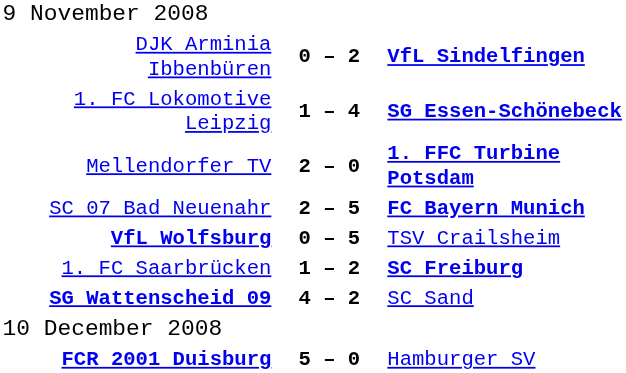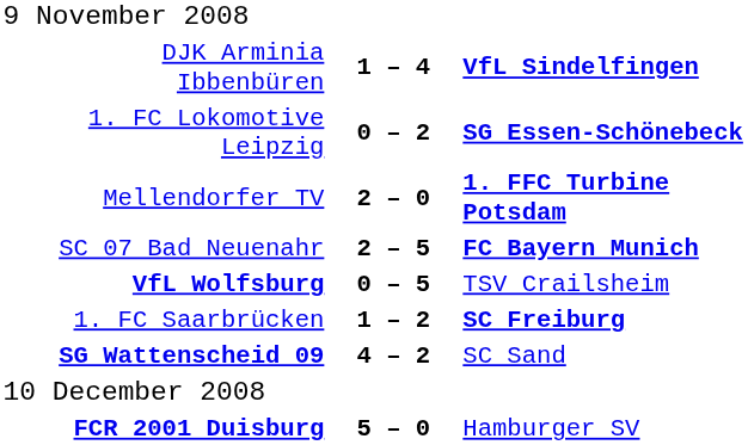 <table width=100% cellspacing=1>
 <tr>
 <th width=25%></th>
 <th width=10%></th>
 <th width=25%></th>
 <th></th>
 </tr>
 <tr>
 <td>9 November 2008</td>
 </tr>
 <tr style=font-size:90%>
 <td align=right><a href='#'>DJK Arminia Ibbenbüren</a></td>
-<td align=center><strong>0 – 2</strong></td>
+<td align=center><strong>1 – 4</strong></td>
 <td><strong><a href='#'>VfL Sindelfingen</a></strong></td>
 </tr>
 <tr style=font-size:90%>
 <td align=right><a href='#'>1. FC Lokomotive Leipzig</a></td>
-<td align=center><strong>1 – 4</strong></td>
+<td align=center><strong>0 – 2</strong></td>
 <td><strong><a href='#'>SG Essen-Schönebeck</a></strong></td>
 </tr>
 <tr style=font-size:90%>
 <td align=right><a href='#'>Mellendorfer TV</a></td>
 <td align=center><strong>2 – 0</strong></td>
 <td><strong><a href='#'>1. FFC Turbine Potsdam</a></strong></td>
 </tr>
 <tr style=font-size:90%>
 <td align=right><a href='#'>SC 07 Bad Neuenahr</a></td>
 <td align=center><strong>2 – 5</strong></td>
 <td><strong><a href='#'>FC Bayern Munich</a></strong></td>
 </tr>
 <tr style=font-size:90%>
 <td align=right><strong><a href='#'>VfL Wolfsburg</a></strong></td>
 <td align=center><strong>0 – 5</strong></td>
 <td><a href='#'>TSV Crailsheim</a></td>
 </tr>
 <tr style=font-size:90%>
 <td align=right><a href='#'>1. FC Saarbrücken</a></td>
 <td align=center><strong>1 – 2</strong></td>
 <td><strong><a href='#'>SC Freiburg</a></strong></td>
 </tr>
 <tr style=font-size:90%>
 <td align=right><strong><a href='#'>SG Wattenscheid 09</a></strong></td>
 <td align=center><strong>4 – 2</strong></td>
 <td><a href='#'>SC Sand</a></td>
 </tr>
 <tr>
 <td>10 December 2008</td>
 </tr>
 <tr style=font-size:90%>
 <td align=right><strong><a href='#'>FCR 2001 Duisburg</a></strong></td>
 <td align=center><strong>5 – 0</strong></td>
 <td><a href='#'>Hamburger SV</a></td>
 </tr>
 </table>
